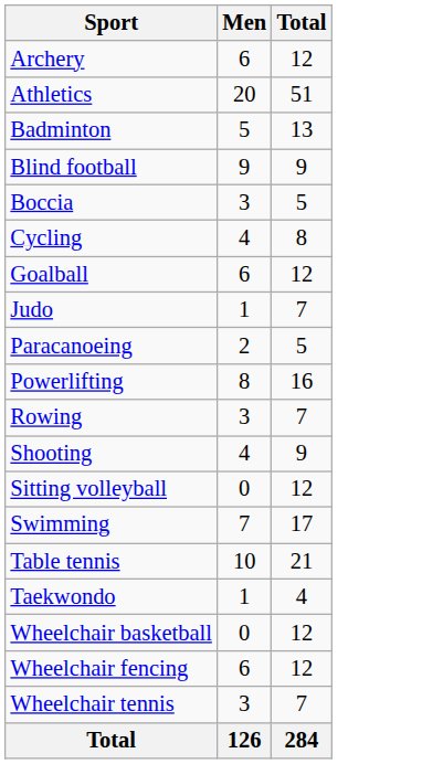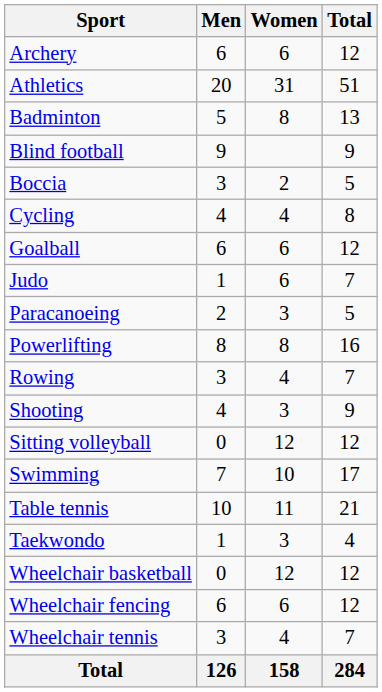 <table class="wikitable sortable" style="text-align:center;">
 <tr>
 <th>Sport</th>
 <th>Men</th>
+<th>Women</th>
 <th>Total</th>
 </tr>
 <tr>
 <td align=left><a href='#'>Archery</a></td>
+<td>6</td>
 <td>6</td>
 <td>12</td>
 </tr>
 <tr>
 <td align=left><a href='#'>Athletics</a></td>
 <td>20</td>
+<td>31</td>
 <td>51</td>
 </tr>
 <tr>
 <td align=left><a href='#'>Badminton</a></td>
 <td>5</td>
+<td>8</td>
 <td>13</td>
 </tr>
 <tr>
 <td align=left><a href='#'>Blind football</a></td>
 <td>9</td>
+<td></td>
 <td>9</td>
 </tr>
 <tr>
 <td align=left><a href='#'>Boccia</a></td>
 <td>3</td>
+<td>2</td>
 <td>5</td>
 </tr>
 <tr>
 <td align=left><a href='#'>Cycling</a></td>
+<td>4</td>
 <td>4</td>
 <td>8</td>
 </tr>
 <tr>
 <td align=left><a href='#'>Goalball</a></td>
 <td>6</td>
+<td>6</td>
 <td>12</td>
 </tr>
 <tr>
 <td align=left><a href='#'>Judo</a></td>
 <td>1</td>
+<td>6</td>
 <td>7</td>
 </tr>
 <tr>
 <td align=left><a href='#'>Paracanoeing</a></td>
 <td>2</td>
+<td>3</td>
 <td>5</td>
 </tr>
 <tr>
 <td align=left><a href='#'>Powerlifting</a></td>
+<td>8</td>
 <td>8</td>
 <td>16</td>
 </tr>
 <tr>
 <td align=left><a href='#'>Rowing</a></td>
 <td>3</td>
+<td>4</td>
 <td>7</td>
 </tr>
 <tr>
 <td align=left><a href='#'>Shooting</a></td>
 <td>4</td>
+<td>3</td>
 <td>9</td>
 </tr>
 <tr>
 <td align=left><a href='#'>Sitting volleyball</a></td>
 <td>0</td>
 <td>12</td>
+<td>12</td>
 </tr>
 <tr>
 <td align=left><a href='#'>Swimming</a></td>
 <td>7</td>
+<td>10</td>
 <td>17</td>
 </tr>
 <tr>
 <td align=left><a href='#'>Table tennis</a></td>
 <td>10</td>
+<td>11</td>
 <td>21</td>
 </tr>
 <tr>
 <td align=left><a href='#'>Taekwondo</a></td>
 <td>1</td>
+<td>3</td>
 <td>4</td>
 </tr>
 <tr>
 <td align=left><a href='#'>Wheelchair basketball</a></td>
 <td>0</td>
 <td>12</td>
+<td>12</td>
 </tr>
 <tr>
 <td align=left><a href='#'>Wheelchair fencing</a></td>
+<td>6</td>
 <td>6</td>
 <td>12</td>
 </tr>
 <tr>
 <td align=left><a href='#'>Wheelchair tennis</a></td>
 <td>3</td>
+<td>4</td>
 <td>7</td>
 </tr>
 <tr>
 <th>Total</th>
 <th>126</th>
+<th>158</th>
 <th>284</th>
 </tr>
 </table>
